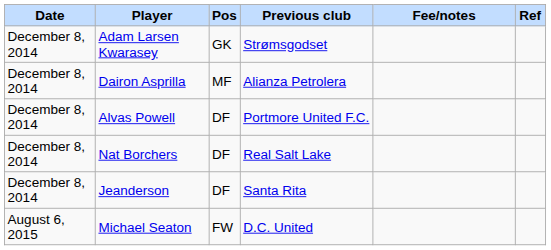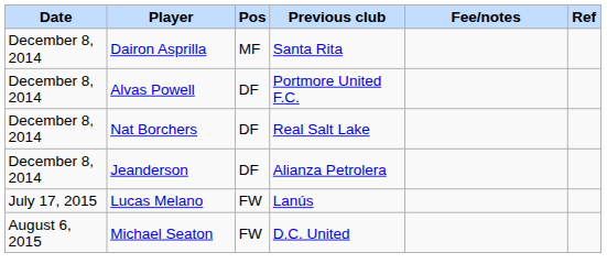 <table class="wikitable" style="text-align:left; font-size:95%;">
 <tr>
 <th style="background:#c2ddff; width:125px;">Date</th>
 <th style="background:#c2ddff; width:170px;">Player</th>
 <th style="background:#c2ddff; width:25px;">Pos</th>
 <th style="background:#c2ddff; width:200px;">Previous club</th>
 <th style="background:#c2ddff; width:250px;">Fee/notes</th>
 <th style="background:#c2ddff; width:30px;">Ref</th>
 </tr>
 <tr>
 <td>December 8, 2014</td>
-<td> <a href='#'>Adam Larsen Kwarasey</a></td>
-<td>GK</td>
-<td><a href='#'>Strømsgodset</a></td>
-<td></td>
-<td></td>
-</tr>
-<tr>
-<td>December 8, 2014</td>
 <td> <a href='#'>Dairon Asprilla</a></td>
 <td>MF</td>
-<td><a href='#'>Alianza Petrolera</a></td>
+<td><a href='#'>Santa Rita</a></td>
 <td></td>
 <td></td>
 </tr>
 <tr>
 <td>December 8, 2014</td>
 <td> <a href='#'>Alvas Powell</a></td>
 <td>DF</td>
 <td><a href='#'>Portmore United F.C.</a></td>
 <td></td>
 <td></td>
 </tr>
 <tr>
 <td>December 8, 2014</td>
 <td> <a href='#'>Nat Borchers</a></td>
 <td>DF</td>
 <td> <a href='#'>Real Salt Lake</a></td>
 <td></td>
 <td></td>
 </tr>
 <tr>
 <td>December 8, 2014</td>
 <td> <a href='#'>Jeanderson</a></td>
 <td>DF</td>
-<td><a href='#'>Santa Rita</a></td>
+<td><a href='#'>Alianza Petrolera</a></td>
+<td></td>
+<td></td>
+</tr>
+<tr>
+<td>July 17, 2015</td>
+<td> <a href='#'>Lucas Melano</a></td>
+<td>FW</td>
+<td> <a href='#'>Lanús</a></td>
 <td></td>
 <td></td>
 </tr>
 <tr>
 <td>August 6, 2015</td>
 <td> <a href='#'>Michael Seaton</a></td>
 <td>FW</td>
 <td> <a href='#'>D.C. United</a></td>
 <td></td>
 <td></td>
 </tr>
 </table>
